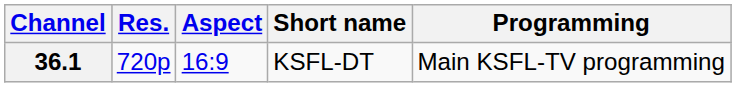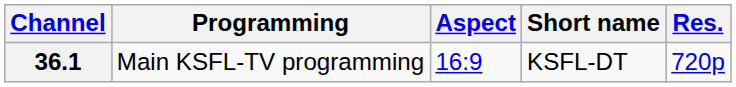 <table class="wikitable">
 <tr>
 <th scope="col"><a href='#'>Channel</a></th>
-<th scope="col"><a href='#'>Res.</a></th>
+<th scope="col">Programming</th>
 <th scope="col"><a href='#'>Aspect</a></th>
 <th scope="col">Short name</th>
-<th scope="col">Programming</th>
+<th scope="col"><a href='#'>Res.</a></th>
 </tr>
 <tr>
 <th scope="row">36.1</th>
-<td><a href='#'>720p</a></td>
+<td>Main KSFL-TV programming</td>
 <td><a href='#'>16:9</a></td>
 <td>KSFL-DT</td>
-<td>Main KSFL-TV programming</td>
+<td><a href='#'>720p</a></td>
 </tr>
 </table>
